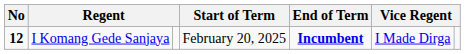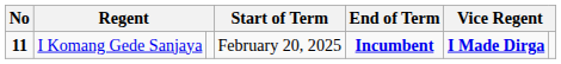 <table class="wikitable" style="text-align:center;">
 <tr>
 <th>No</th>
 <th colspan=2>Regent</th>
 <th>Start of Term</th>
 <th>End of Term</th>
 <th colspan=2>Vice Regent</th>
 </tr>
 <tr>
-<td><strong>12</strong></td>
+<td><strong>11</strong></td>
 <td> <a href='#'>I Komang Gede Sanjaya</a></td>
 <td bgcolor= ></td>
 <td>February 20, 2025</td>
 <td><strong><a href='#'>Incumbent</a></strong></td>
-<td> <a href='#'>I Made Dirga</a></td>
+<td><strong> <a href='#'>I Made Dirga</a></strong></td>
 <td bgcolor= ></td>
 </tr>
 </table>
